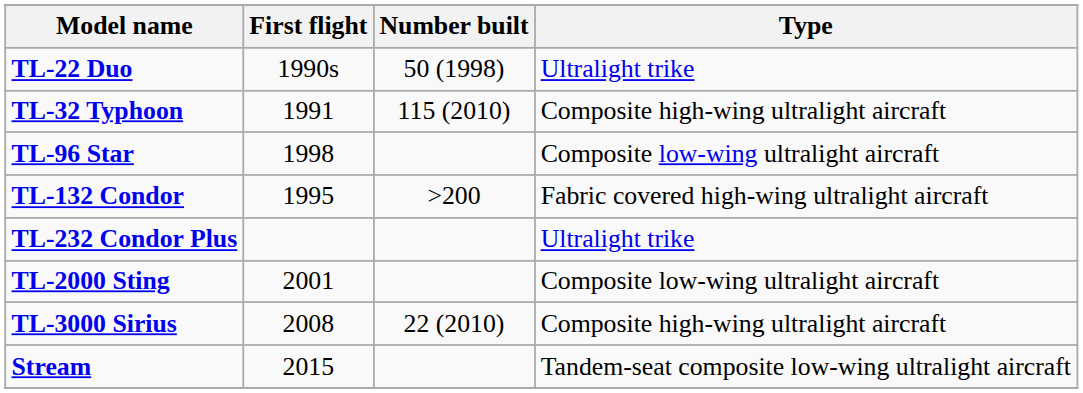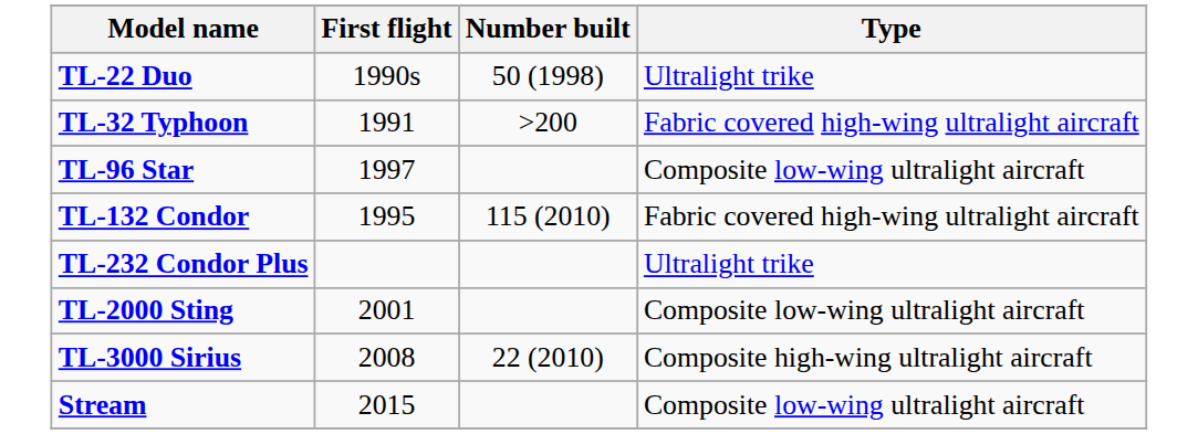 <table class="wikitable"  style="margin:auto; font-size:90%;">
 <tr>
 </tr>
 <tr style="background:#efefef;">
 <th>Model name</th>
 <th>First flight</th>
 <th>Number built</th>
 <th>Type</th>
 </tr>
 <tr>
 <td align=left><strong><a href='#'>TL-22 Duo</a></strong></td>
 <td align=center>1990s</td>
 <td align=center>50 (1998)</td>
 <td align=left><a href='#'>Ultralight trike</a></td>
 </tr>
 <tr>
 <td align=left><strong><a href='#'>TL-32 Typhoon</a></strong></td>
 <td align=center>1991</td>
-<td align=center>115 (2010)</td>
-<td align=left>Composite high-wing ultralight aircraft</td>
+<td align=center>>200</td>
+<td align=left><a href='#'>Fabric covered</a> <a href='#'>high-wing</a> <a href='#'>ultralight aircraft</a></td>
 </tr>
 <tr>
 <td align=left><strong><a href='#'>TL-96 Star</a></strong></td>
-<td align=center>1998</td>
+<td align=center>1997</td>
 <td align=center></td>
 <td align=left>Composite <a href='#'>low-wing</a> ultralight aircraft</td>
 </tr>
 <tr>
 <td align=left><strong><a href='#'>TL-132 Condor</a></strong></td>
 <td align=center>1995</td>
-<td align=center>>200</td>
+<td align=center>115 (2010)</td>
 <td align=left>Fabric covered high-wing ultralight aircraft</td>
 </tr>
 <tr>
 <td align=left><strong><a href='#'>TL-232 Condor Plus</a></strong></td>
 <td align=center></td>
 <td align=center></td>
 <td align=left><a href='#'>Ultralight trike</a></td>
 </tr>
 <tr>
 <td align=left><strong><a href='#'>TL-2000 Sting</a></strong></td>
 <td align=center>2001</td>
 <td align=center></td>
 <td align=left>Composite low-wing ultralight aircraft</td>
 </tr>
 <tr>
 <td align=left><strong><a href='#'>TL-3000 Sirius</a></strong></td>
 <td align=center>2008</td>
 <td align=center>22 (2010)</td>
 <td align=left>Composite high-wing ultralight aircraft</td>
 </tr>
 <tr>
 <td><strong><a href='#'>Stream</a></strong></td>
 <td align=center>2015</td>
 <td align=center></td>
-<td align=left>Tandem-seat composite low-wing ultralight aircraft</td>
+<td align=left>Composite <a href='#'>low-wing</a> ultralight aircraft</td>
 </tr>
 <tr>
 </tr>
 </table>
